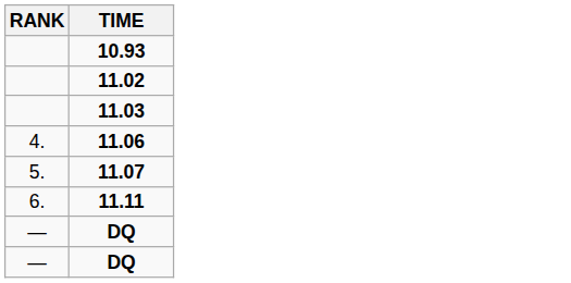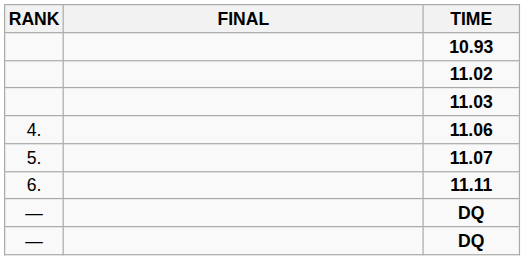 <table class="wikitable" style="border-collapse: collapse; font-size: 90%;">
 <tr>
 <th>RANK</th>
+<th style="width: 20em">FINAL</th>
 <th style="width: 5em">TIME</th>
 </tr>
 <tr>
 <td align="center"></td>
+<td></td>
 <td align="center"><strong>10.93</strong></td>
 </tr>
 <tr>
 <td align="center"></td>
+<td></td>
 <td align="center"><strong>11.02</strong></td>
 </tr>
 <tr>
 <td align="center"></td>
+<td></td>
 <td align="center"><strong>11.03</strong></td>
 </tr>
 <tr>
 <td align="center">4.</td>
+<td></td>
 <td align="center"><strong>11.06</strong></td>
 </tr>
 <tr>
 <td align="center">5.</td>
+<td></td>
 <td align="center"><strong>11.07</strong></td>
 </tr>
 <tr>
 <td align="center">6.</td>
+<td></td>
 <td align="center"><strong>11.11</strong></td>
 </tr>
 <tr>
 <td align="center">—</td>
+<td></td>
 <td align="center"><strong>DQ</strong></td>
 </tr>
 <tr>
 <td align="center">—</td>
+<td></td>
 <td align="center"><strong>DQ</strong></td>
 </tr>
 </table>
